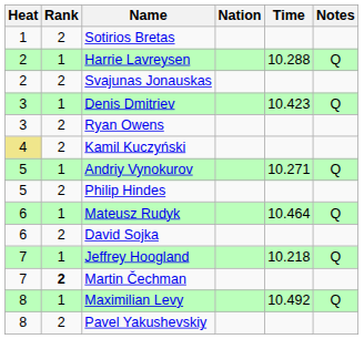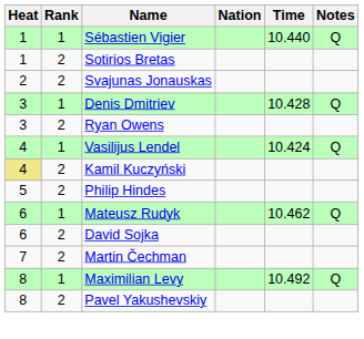 <table class="wikitable sortable" style="text-align:center">
 <tr>
 <th>Heat</th>
 <th>Rank</th>
 <th>Name</th>
 <th>Nation</th>
 <th>Time</th>
 <th>Notes</th>
 </tr>
+<tr bgcolor=bbffbb>
+<td>1</td>
+<td>1</td>
+<td align=left><a href='#'>Sébastien Vigier</a></td>
+<td align=left></td>
+<td>10.440</td>
+<td>Q</td>
+</tr>
 <tr>
 <td>1</td>
 <td>2</td>
 <td align=left><a href='#'>Sotirios Bretas</a></td>
 <td align=left></td>
 <td></td>
 <td></td>
-</tr>
-<tr bgcolor=bbffbb>
-<td>2</td>
-<td>1</td>
-<td align=left><a href='#'>Harrie Lavreysen</a></td>
-<td align=left></td>
-<td>10.288</td>
-<td>Q</td>
 </tr>
 <tr>
 <td>2</td>
 <td>2</td>
 <td align=left><a href='#'>Svajunas Jonauskas</a></td>
 <td align=left></td>
 <td></td>
 <td></td>
 </tr>
 <tr bgcolor=bbffbb>
 <td>3</td>
 <td>1</td>
 <td align=left><a href='#'>Denis Dmitriev</a></td>
 <td align=left></td>
-<td>10.423</td>
+<td>10.428</td>
 <td>Q</td>
 </tr>
 <tr>
 <td>3</td>
 <td>2</td>
 <td align=left><a href='#'>Ryan Owens</a></td>
 <td align=left></td>
 <td></td>
 <td></td>
 </tr>
+<tr bgcolor=bbffbb>
+<td>4</td>
+<td>1</td>
+<td align=left><a href='#'>Vasilijus Lendel</a></td>
+<td align=left></td>
+<td>10.424</td>
+<td>Q</td>
+</tr>
 <tr>
 <td style="background: khaki;">4</td>
 <td>2</td>
 <td align=left><a href='#'>Kamil Kuczyński</a></td>
 <td align=left></td>
 <td></td>
 <td></td>
-</tr>
-<tr bgcolor=bbffbb>
-<td>5</td>
-<td>1</td>
-<td align=left><a href='#'>Andriy Vynokurov</a></td>
-<td align=left></td>
-<td>10.271</td>
-<td>Q</td>
 </tr>
 <tr>
 <td>5</td>
 <td>2</td>
 <td align=left><a href='#'>Philip Hindes</a></td>
 <td align=left></td>
 <td></td>
 <td></td>
 </tr>
 <tr bgcolor=bbffbb>
 <td>6</td>
 <td>1</td>
 <td align=left><a href='#'>Mateusz Rudyk</a></td>
 <td align=left></td>
-<td>10.464</td>
+<td>10.462</td>
 <td>Q</td>
 </tr>
 <tr>
 <td>6</td>
 <td>2</td>
 <td align=left><a href='#'>David Sojka</a></td>
 <td align=left></td>
 <td></td>
 <td></td>
 </tr>
-<tr bgcolor=bbffbb>
-<td>7</td>
-<td>1</td>
-<td align=left><a href='#'>Jeffrey Hoogland</a></td>
-<td align=left></td>
-<td>10.218</td>
-<td>Q</td>
-</tr>
 <tr>
 <td>7</td>
-<td><strong>2</strong></td>
+<td>2</td>
 <td align=left><a href='#'>Martin Čechman</a></td>
 <td align=left></td>
 <td></td>
 <td></td>
 </tr>
 <tr bgcolor=bbffbb>
 <td>8</td>
 <td>1</td>
 <td align=left><a href='#'>Maximilian Levy</a></td>
 <td align=left></td>
 <td>10.492</td>
 <td>Q</td>
 </tr>
 <tr>
 <td>8</td>
 <td>2</td>
 <td align=left><a href='#'>Pavel Yakushevskiy</a></td>
 <td align=left></td>
 <td></td>
 <td></td>
 </tr>
 </table>
